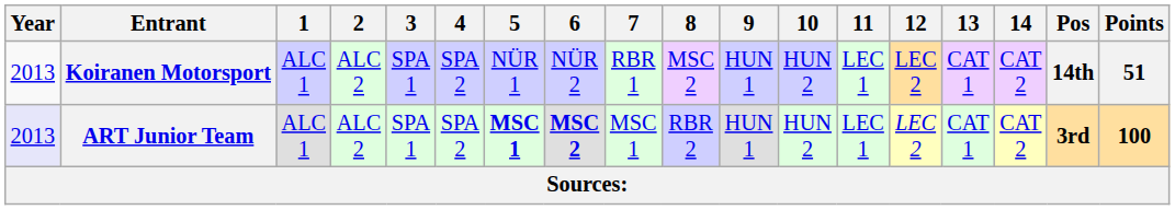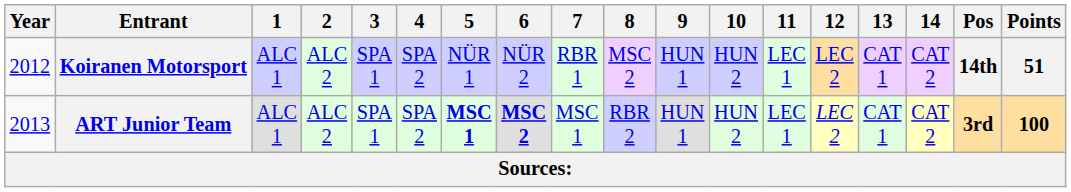 <table class="wikitable" style="text-align:center; font-size:85%">
 <tr>
 <th>Year</th>
 <th>Entrant</th>
 <th>1</th>
 <th>2</th>
 <th>3</th>
 <th>4</th>
 <th>5</th>
 <th>6</th>
 <th>7</th>
 <th>8</th>
 <th>9</th>
 <th>10</th>
 <th>11</th>
 <th>12</th>
 <th>13</th>
 <th>14</th>
 <th>Pos</th>
 <th>Points</th>
 </tr>
 <tr>
-<td><a href='#'>2013</a></td>
+<td><a href='#'>2012</a></td>
 <th nowrap><a href='#'>Koiranen Motorsport</a></th>
 <td style="background:#CFCFFF;"><a href='#'>ALC<br>1</a><br></td>
 <td style="background:#DFFFDF;"><a href='#'>ALC<br>2</a><br></td>
 <td style="background:#CFCFFF;"><a href='#'>SPA<br>1</a><br></td>
 <td style="background:#CFCFFF;"><a href='#'>SPA<br>2</a><br></td>
 <td style="background:#CFCFFF;"><a href='#'>NÜR<br>1</a><br></td>
 <td style="background:#CFCFFF;"><a href='#'>NÜR<br>2</a><br></td>
 <td style="background:#DFFFDF;"><a href='#'>RBR<br>1</a><br></td>
 <td style="background:#EFCFFF;"><a href='#'>MSC<br>2</a><br></td>
 <td style="background:#CFCFFF;"><a href='#'>HUN<br>1</a><br></td>
 <td style="background:#CFCFFF;"><a href='#'>HUN<br>2</a><br></td>
 <td style="background:#DFFFDF;"><a href='#'>LEC<br>1</a><br></td>
 <td style="background:#FFDF9F;"><a href='#'>LEC<br>2</a><br></td>
 <td style="background:#EFCFFF;"><a href='#'>CAT<br>1</a><br></td>
 <td style="background:#EFCFFF;"><a href='#'>CAT<br>2</a><br></td>
 <th>14th</th>
 <th>51</th>
 </tr>
 <tr>
-<td style="background: lavender;"><a href='#'>2013</a></td>
+<td><a href='#'>2013</a></td>
 <th nowrap><a href='#'>ART Junior Team</a></th>
 <td style="background:#DFDFDF;"><a href='#'>ALC<br>1</a><br></td>
 <td style="background:#DFFFDF;"><a href='#'>ALC<br>2</a><br></td>
 <td style="background:#DFFFDF;"><a href='#'>SPA<br>1</a><br></td>
 <td style="background:#DFFFDF;"><a href='#'>SPA<br>2</a><br></td>
 <td style="background:#DFFFDF;"><strong><a href='#'>MSC<br>1</a><br></strong></td>
 <td style="background:#DFDFDF;"><strong><a href='#'>MSC<br>2</a></strong><br></td>
 <td style="background:#DFFFDF;"><a href='#'>MSC<br>1</a><br></td>
 <td style="background:#CFCFFF;"><a href='#'>RBR<br>2</a><br></td>
 <td style="background:#DFDFDF;"><a href='#'>HUN<br>1</a><br></td>
 <td style="background:#DFFFDF;"><a href='#'>HUN<br>2</a><br></td>
 <td style="background:#DFFFDF;"><a href='#'>LEC<br>1</a><br></td>
 <td style="background:#FFFFBF;"><em><a href='#'>LEC<br>2</a></em><br></td>
 <td style="background:#DFFFDF;"><a href='#'>CAT<br>1</a><br></td>
 <td style="background:#FFFFBF;"><a href='#'>CAT<br>2</a><br></td>
 <th style="background:#FFDF9F;">3rd</th>
 <th style="background:#FFDF9F;">100</th>
 </tr>
 <tr>
 <th colspan="18">Sources:</th>
 </tr>
 </table>
